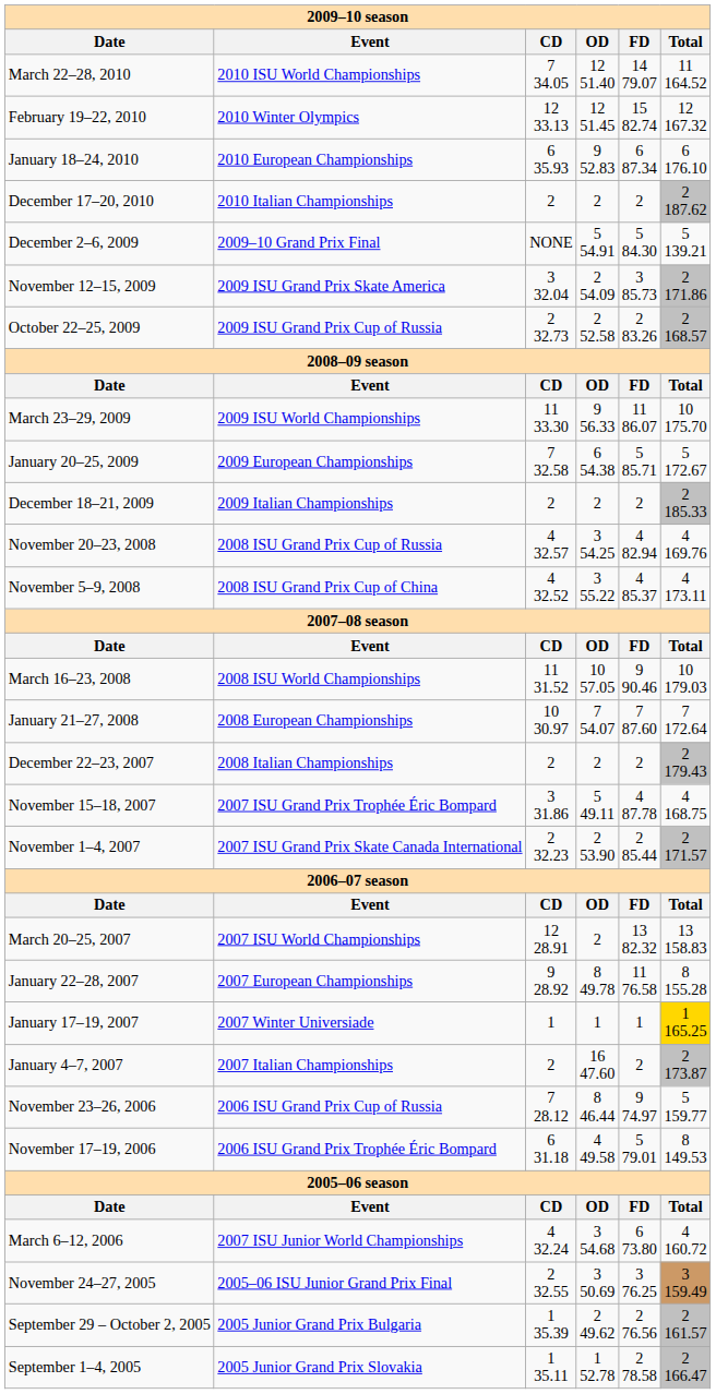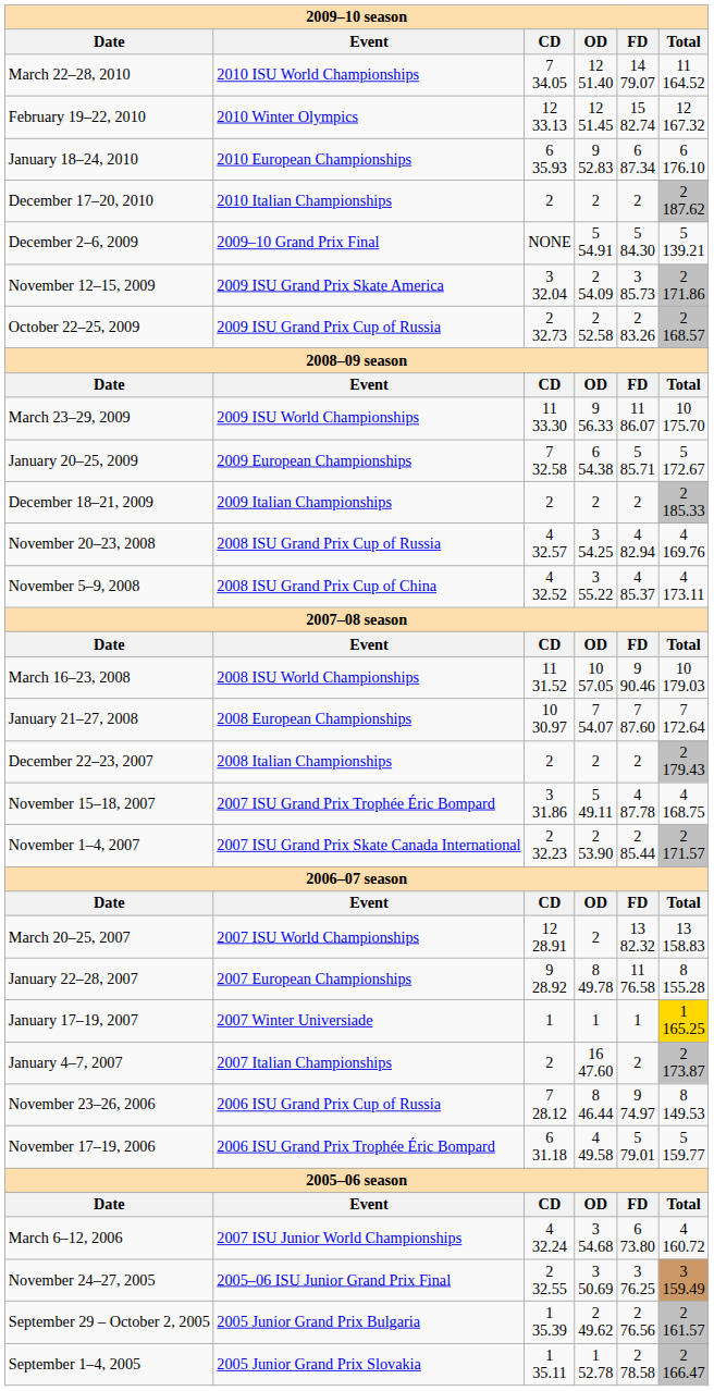 <table class="wikitable">
 <tr>
 <th style="background-color: #ffdead;" colspan=6 align="center">2009–10 season</th>
 </tr>
 <tr>
 <th>Date</th>
 <th>Event</th>
 <th>CD</th>
 <th>OD</th>
 <th>FD</th>
 <th>Total</th>
 </tr>
 <tr>
 <td>March 22–28, 2010</td>
 <td><a href='#'>2010 ISU World Championships</a></td>
 <td align="center">7 <br> 34.05</td>
 <td align="center">12 <br> 51.40</td>
 <td align="center">14 <br> 79.07</td>
 <td align="center">11 <br> 164.52</td>
 </tr>
 <tr>
 <td>February 19–22, 2010</td>
 <td><a href='#'>2010 Winter Olympics</a></td>
 <td align="center">12 <br> 33.13</td>
 <td align="center">12 <br> 51.45</td>
 <td align="center">15 <br> 82.74</td>
 <td align="center">12 <br> 167.32</td>
 </tr>
 <tr>
 <td>January 18–24, 2010</td>
 <td><a href='#'>2010 European Championships</a></td>
 <td align=center>6 <br> 35.93</td>
 <td align=center>9 <br> 52.83</td>
 <td align=center>6 <br> 87.34</td>
 <td align=center>6 <br> 176.10</td>
 </tr>
 <tr>
 <td>December 17–20, 2010</td>
 <td><a href='#'>2010 Italian Championships</a></td>
 <td align="center">2 <br></td>
 <td align="center">2 <br></td>
 <td align="center">2 <br></td>
 <td align="center" bgcolor=silver>2 <br> 187.62</td>
 </tr>
 <tr>
 <td>December 2–6, 2009</td>
 <td><a href='#'>2009–10 Grand Prix Final</a></td>
 <td align="center">NONE</td>
 <td align="center">5 <br> 54.91</td>
 <td align="center">5 <br> 84.30</td>
 <td align="center">5 <br> 139.21</td>
 </tr>
 <tr>
 <td>November 12–15, 2009</td>
 <td><a href='#'>2009 ISU Grand Prix Skate America</a></td>
 <td align="center">3 <br> 32.04</td>
 <td align="center">2 <br> 54.09</td>
 <td align="center">3 <br> 85.73</td>
 <td align="center" bgcolor=silver>2 <br> 171.86</td>
 </tr>
 <tr>
 <td>October 22–25, 2009</td>
 <td><a href='#'>2009 ISU Grand Prix Cup of Russia</a></td>
 <td align="center">2 <br> 32.73</td>
 <td align="center">2 <br> 52.58</td>
 <td align="center">2 <br> 83.26</td>
 <td align="center" bgcolor=silver>2 <br> 168.57</td>
 </tr>
 <tr>
 <th style="background-color: #ffdead;" colspan=6 align="center">2008–09 season</th>
 </tr>
 <tr>
 <th>Date</th>
 <th>Event</th>
 <th>CD</th>
 <th>OD</th>
 <th>FD</th>
 <th>Total</th>
 </tr>
 <tr>
 <td>March 23–29, 2009</td>
 <td><a href='#'>2009 ISU World Championships</a></td>
 <td align="center">11 <br> 33.30</td>
 <td align="center">9 <br> 56.33</td>
 <td align="center">11 <br> 86.07</td>
 <td align="center">10 <br> 175.70</td>
 </tr>
 <tr>
 <td>January 20–25, 2009</td>
 <td><a href='#'>2009 European Championships</a></td>
 <td align=center>7 <br> 32.58</td>
 <td align=center>6 <br> 54.38</td>
 <td align=center>5 <br> 85.71</td>
 <td align=center>5 <br> 172.67</td>
 </tr>
 <tr>
 <td>December 18–21, 2009</td>
 <td><a href='#'>2009 Italian Championships</a></td>
 <td align="center">2 <br></td>
 <td align="center">2 <br></td>
 <td align="center">2 <br></td>
 <td align="center" bgcolor=silver>2 <br> 185.33</td>
 </tr>
 <tr>
 <td>November 20–23, 2008</td>
 <td><a href='#'>2008 ISU Grand Prix Cup of Russia</a></td>
 <td align="center">4 <br> 32.57</td>
 <td align="center">3 <br> 54.25</td>
 <td align="center">4 <br> 82.94</td>
 <td align="center">4 <br> 169.76</td>
 </tr>
 <tr>
 <td>November 5–9, 2008</td>
 <td><a href='#'>2008 ISU Grand Prix Cup of China</a></td>
 <td align="center">4 <br> 32.52</td>
 <td align="center">3 <br> 55.22</td>
 <td align="center">4 <br> 85.37</td>
 <td align="center">4 <br> 173.11</td>
 </tr>
 <tr>
 <th style="background-color: #ffdead;" colspan=6 align="center">2007–08 season</th>
 </tr>
 <tr>
 <th>Date</th>
 <th>Event</th>
 <th>CD</th>
 <th>OD</th>
 <th>FD</th>
 <th>Total</th>
 </tr>
 <tr>
 <td>March 16–23, 2008</td>
 <td><a href='#'>2008 ISU World Championships</a></td>
 <td align="center">11 <br> 31.52</td>
 <td align="center">10 <br> 57.05</td>
 <td align="center">9 <br> 90.46</td>
 <td align="center">10 <br> 179.03</td>
 </tr>
 <tr>
 <td>January 21–27, 2008</td>
 <td><a href='#'>2008 European Championships</a></td>
 <td align=center>10 <br> 30.97</td>
 <td align=center>7 <br> 54.07</td>
 <td align=center>7 <br> 87.60</td>
 <td align=center>7 <br> 172.64</td>
 </tr>
 <tr>
 <td>December 22–23, 2007</td>
 <td><a href='#'>2008 Italian Championships</a></td>
 <td align="center">2 <br></td>
 <td align="center">2 <br></td>
 <td align="center">2 <br></td>
 <td align="center" bgcolor=silver>2 <br> 179.43</td>
 </tr>
 <tr>
 <td>November 15–18, 2007</td>
 <td><a href='#'>2007 ISU Grand Prix Trophée Éric Bompard</a></td>
 <td align="center">3 <br> 31.86</td>
 <td align="center">5 <br> 49.11</td>
 <td align="center">4 <br> 87.78</td>
 <td align="center">4 <br> 168.75</td>
 </tr>
 <tr>
 <td>November 1–4, 2007</td>
 <td><a href='#'>2007 ISU Grand Prix Skate Canada International</a></td>
 <td align="center">2 <br> 32.23</td>
 <td align="center">2 <br> 53.90</td>
 <td align="center">2 <br> 85.44</td>
 <td align="center" bgcolor=silver>2 <br> 171.57</td>
 </tr>
 <tr>
 <th style="background-color: #ffdead;" colspan=6 align="center">2006–07 season</th>
 </tr>
 <tr>
 <th>Date</th>
 <th>Event</th>
 <th>CD</th>
 <th>OD</th>
 <th>FD</th>
 <th>Total</th>
 </tr>
 <tr>
 <td>March 20–25, 2007</td>
 <td><a href='#'>2007 ISU World Championships</a></td>
 <td align="center">12 <br> 28.91</td>
 <td align="center">2 <br></td>
 <td align="center">13 <br> 82.32</td>
 <td align="center">13 <br> 158.83</td>
 </tr>
 <tr>
 <td>January 22–28, 2007</td>
 <td><a href='#'>2007 European Championships</a></td>
 <td align=center>9 <br> 28.92</td>
 <td align=center>8 <br> 49.78</td>
 <td align=center>11 <br> 76.58</td>
 <td align=center>8 <br> 155.28</td>
 </tr>
 <tr>
 <td>January 17–19, 2007</td>
 <td><a href='#'>2007 Winter Universiade</a></td>
 <td align="center">1 <br></td>
 <td align="center">1 <br></td>
 <td align="center">1 <br></td>
 <td align="center" bgcolor=gold>1 <br> 165.25</td>
 </tr>
 <tr>
 <td>January 4–7, 2007</td>
 <td><a href='#'>2007 Italian Championships</a></td>
 <td align="center">2 <br></td>
 <td align="center">16 <br> 47.60</td>
 <td align="center">2 <br></td>
 <td align="center" bgcolor=silver>2 <br> 173.87</td>
 </tr>
 <tr>
 <td>November 23–26, 2006</td>
 <td><a href='#'>2006 ISU Grand Prix Cup of Russia</a></td>
 <td align="center">7 <br> 28.12</td>
 <td align="center">8 <br> 46.44</td>
 <td align="center">9 <br> 74.97</td>
-<td align="center">5 <br> 159.77</td>
+<td align="center">8 <br> 149.53</td>
 </tr>
 <tr>
 <td>November 17–19, 2006</td>
 <td><a href='#'>2006 ISU Grand Prix Trophée Éric Bompard</a></td>
 <td align="center">6 <br> 31.18</td>
 <td align="center">4 <br> 49.58</td>
 <td align="center">5 <br> 79.01</td>
-<td align="center">8 <br> 149.53</td>
+<td align="center">5 <br> 159.77</td>
 </tr>
 <tr>
 <th style="background-color: #ffdead;" colspan=6 align="center">2005–06 season</th>
 </tr>
 <tr>
 <th>Date</th>
 <th>Event</th>
 <th>CD</th>
 <th>OD</th>
 <th>FD</th>
 <th>Total</th>
 </tr>
 <tr>
 <td>March 6–12, 2006</td>
 <td><a href='#'>2007 ISU Junior World Championships</a></td>
 <td align="center">4 <br> 32.24</td>
 <td align="center">3 <br> 54.68</td>
 <td align="center">6 <br> 73.80</td>
 <td align="center">4 <br> 160.72</td>
 </tr>
 <tr>
 <td>November 24–27, 2005</td>
 <td><a href='#'>2005–06 ISU Junior Grand Prix Final</a></td>
 <td align="center">2 <br> 32.55</td>
 <td align="center">3 <br> 50.69</td>
 <td align="center">3 <br> 76.25</td>
 <td align="center" bgcolor=cc9966>3 <br> 159.49</td>
 </tr>
 <tr>
 <td>September 29 – October 2, 2005</td>
 <td><a href='#'>2005 Junior Grand Prix Bulgaria</a></td>
 <td align="center">1 <br> 35.39</td>
 <td align="center">2 <br> 49.62</td>
 <td align="center">2 <br> 76.56</td>
 <td align="center" bgcolor=silver>2 <br> 161.57</td>
 </tr>
 <tr>
 <td>September 1–4, 2005</td>
 <td><a href='#'>2005 Junior Grand Prix Slovakia</a></td>
 <td align="center">1 <br> 35.11</td>
 <td align="center">1 <br> 52.78</td>
 <td align="center">2 <br> 78.58</td>
 <td align="center" bgcolor=silver>2 <br> 166.47</td>
 </tr>
 </table>
